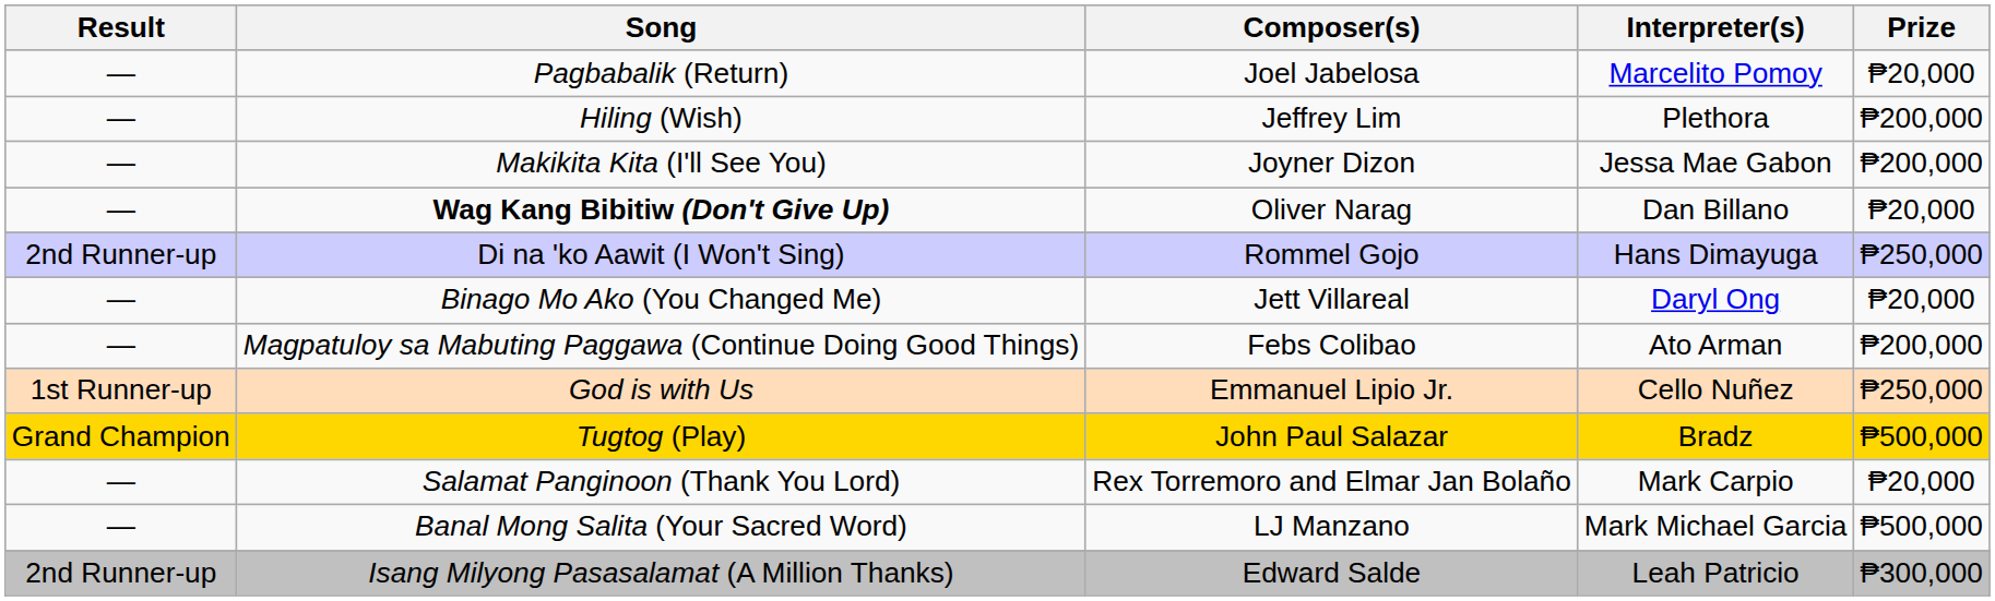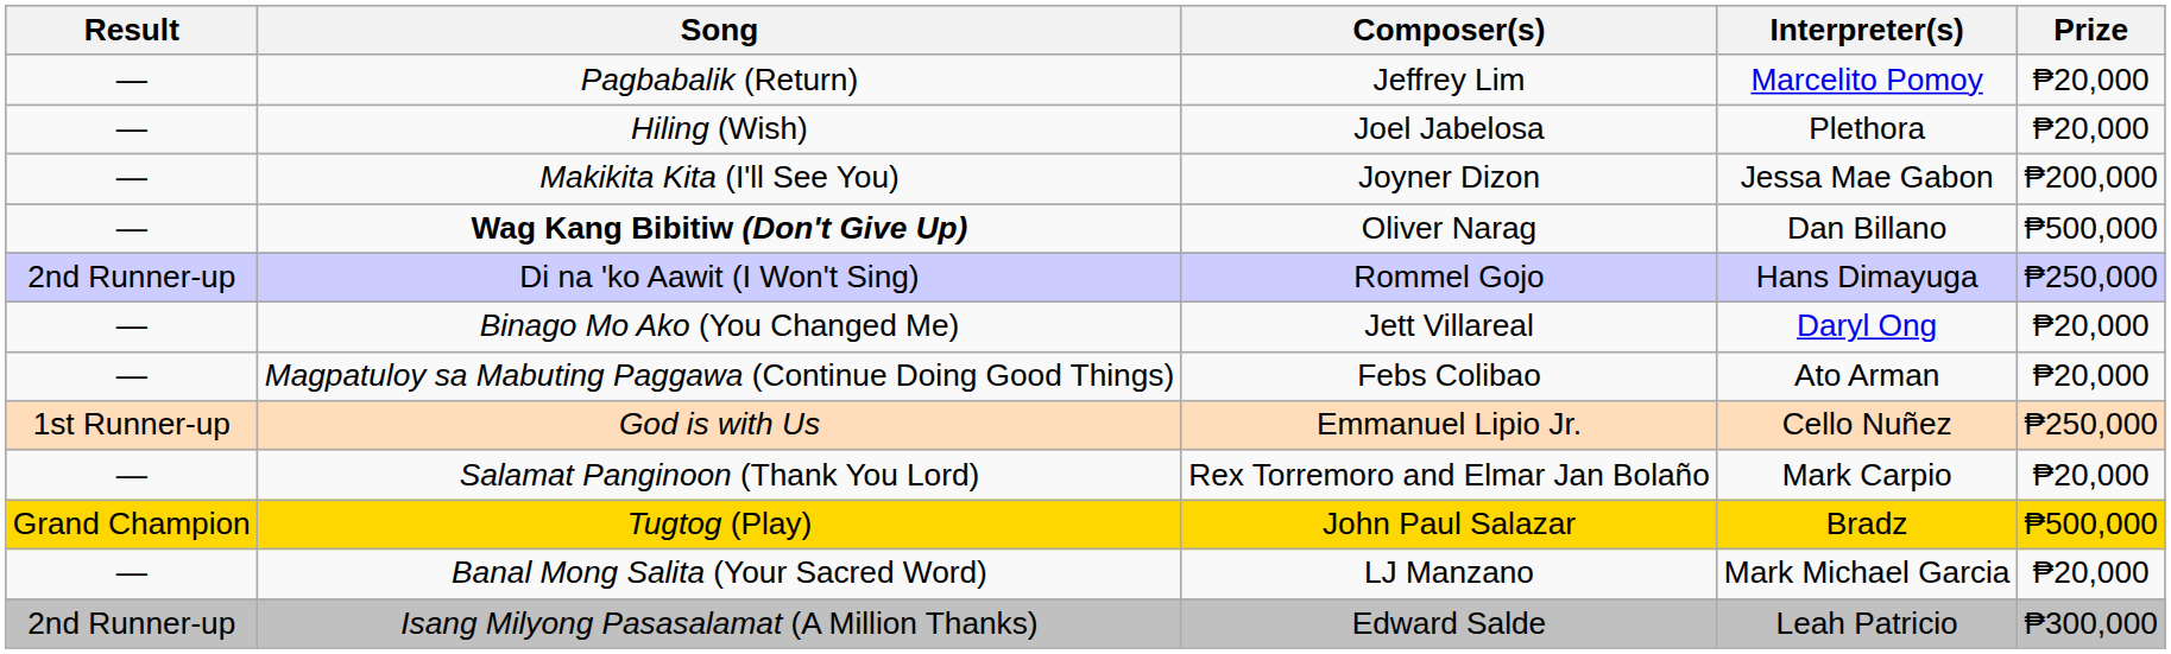 <table class="wikitable sortable" border="1">
 <tr>
 <th>Result</th>
 <th>Song </th>
 <th>Composer(s) </th>
 <th>Interpreter(s) </th>
 <th>Prize</th>
 </tr>
 <tr>
 <td style="text-align:center;">—</td>
 <td style="text-align:center;"><em>Pagbabalik</em> (Return)</td>
-<td style="text-align:center;">Joel Jabelosa</td>
+<td style="text-align:center;">Jeffrey Lim</td>
 <td style="text-align:center;"><a href='#'>Marcelito Pomoy</a></td>
 <td style="text-align:center;">₱20,000</td>
 </tr>
 <tr>
 <td style="text-align:center;">—</td>
 <td style="text-align:center;"><em>Hiling</em> (Wish)</td>
-<td style="text-align:center;">Jeffrey Lim</td>
+<td style="text-align:center;">Joel Jabelosa</td>
 <td style="text-align:center;">Plethora</td>
-<td style="text-align:center;">₱200,000</td>
+<td style="text-align:center;">₱20,000</td>
 </tr>
 <tr>
 <td style="text-align:center;">—</td>
 <td style="text-align:center;"><em>Makikita Kita</em> (I'll See You)</td>
 <td style="text-align:center;">Joyner Dizon</td>
 <td style="text-align:center;">Jessa Mae Gabon</td>
 <td style="text-align:center;">₱200,000</td>
 </tr>
 <tr>
 <td style="text-align:center;">—</td>
 <td style="text-align:center;"><strong>Wag Kang Bibitiw<em> (Don't Give Up)</td>
 <td style="text-align:center;">Oliver Narag</td>
 <td style="text-align:center;">Dan Billano</td>
-<td style="text-align:center;">₱20,000</td>
+<td style="text-align:center;">₱500,000</td>
 </tr>
 <tr bgcolor="#ccccff">
 <td style="text-align:center;">2nd Runner-up</td>
 <td style="text-align:center;"></strong>Di na 'ko Aawit</em> (I Won't Sing)</td>
 <td style="text-align:center;">Rommel Gojo</td>
 <td style="text-align:center;">Hans Dimayuga</td>
 <td style="text-align:center;">₱250,000</td>
 </tr>
 <tr>
 <td style="text-align:center;">—</td>
 <td style="text-align:center;"><em>Binago Mo Ako</em> (You Changed Me)</td>
 <td style="text-align:center;">Jett Villareal</td>
 <td style="text-align:center;"><a href='#'>Daryl Ong</a></td>
 <td style="text-align:center;">₱20,000</td>
 </tr>
 <tr>
 <td style="text-align:center;">—</td>
 <td style="text-align:center;"><em>Magpatuloy sa Mabuting Paggawa</em> (Continue Doing Good Things)</td>
 <td style="text-align:center;">Febs Colibao</td>
 <td style="text-align:center;">Ato Arman</td>
-<td style="text-align:center;">₱200,000</td>
+<td style="text-align:center;">₱20,000</td>
 </tr>
 <tr bgcolor="#fdb">
 <td style="text-align:center;">1st Runner-up</td>
 <td style="text-align:center;"><em>God is with Us</em></td>
 <td style="text-align:center;">Emmanuel Lipio Jr.</td>
 <td style="text-align:center;">Cello Nuñez</td>
 <td style="text-align:center;">₱250,000</td>
+</tr>
+<tr>
+<td style="text-align:center;">—</td>
+<td style="text-align:center;"><em>Salamat Panginoon</em> (Thank You Lord)</td>
+<td style="text-align:center;">Rex Torremoro and Elmar Jan Bolaño</td>
+<td style="text-align:center;">Mark Carpio</td>
+<td style="text-align:center;">₱20,000</td>
 </tr>
 <tr bgcolor="gold">
 <td style="text-align:center;">Grand Champion</td>
 <td style="text-align:center;"><em>Tugtog</em> (Play)</td>
 <td style="text-align:center;">John Paul Salazar</td>
 <td style="text-align:center;">Bradz</td>
 <td style="text-align:center;">₱500,000</td>
 </tr>
 <tr>
 <td style="text-align:center;">—</td>
-<td style="text-align:center;"><em>Salamat Panginoon</em> (Thank You Lord)</td>
-<td style="text-align:center;">Rex Torremoro and Elmar Jan Bolaño</td>
-<td style="text-align:center;">Mark Carpio</td>
-<td style="text-align:center;">₱20,000</td>
-</tr>
-<tr>
-<td style="text-align:center;">—</td>
 <td style="text-align:center;"><em>Banal Mong Salita</em> (Your Sacred Word)</td>
 <td style="text-align:center;">LJ Manzano</td>
 <td style="text-align:center;">Mark Michael Garcia</td>
-<td style="text-align:center;">₱500,000</td>
+<td style="text-align:center;">₱20,000</td>
 </tr>
 <tr bgcolor="silver">
 <td style="text-align:center;">2nd Runner-up</td>
 <td style="text-align:center;"><em>Isang Milyong Pasasalamat</em> (A Million Thanks)</td>
 <td style="text-align:center;">Edward Salde</td>
 <td style="text-align:center;">Leah Patricio</td>
 <td style="text-align:center;">₱300,000</td>
 </tr>
 </table>
